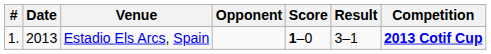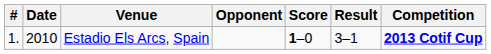 <table class="wikitable">
 <tr>
 <th>#</th>
 <th>Date</th>
 <th>Venue</th>
 <th>Opponent</th>
 <th>Score</th>
 <th>Result</th>
 <th>Competition</th>
 </tr>
 <tr>
 <td>1.</td>
-<td>2013</td>
+<td>2010</td>
 <td><a href='#'>Estadio Els Arcs</a>, <a href='#'>Spain</a></td>
 <td></td>
 <td><strong>1</strong>–0</td>
 <td>3–1</td>
 <td><strong><a href='#'>2013 Cotif Cup</a></strong></td>
 </tr>
 </table>
